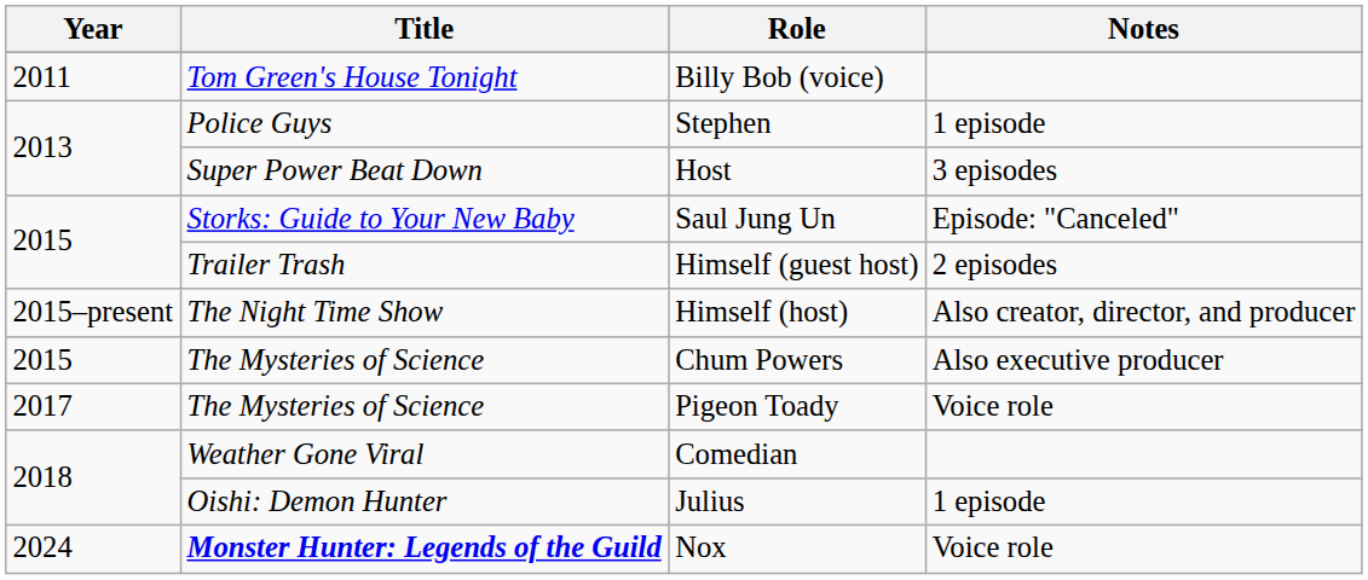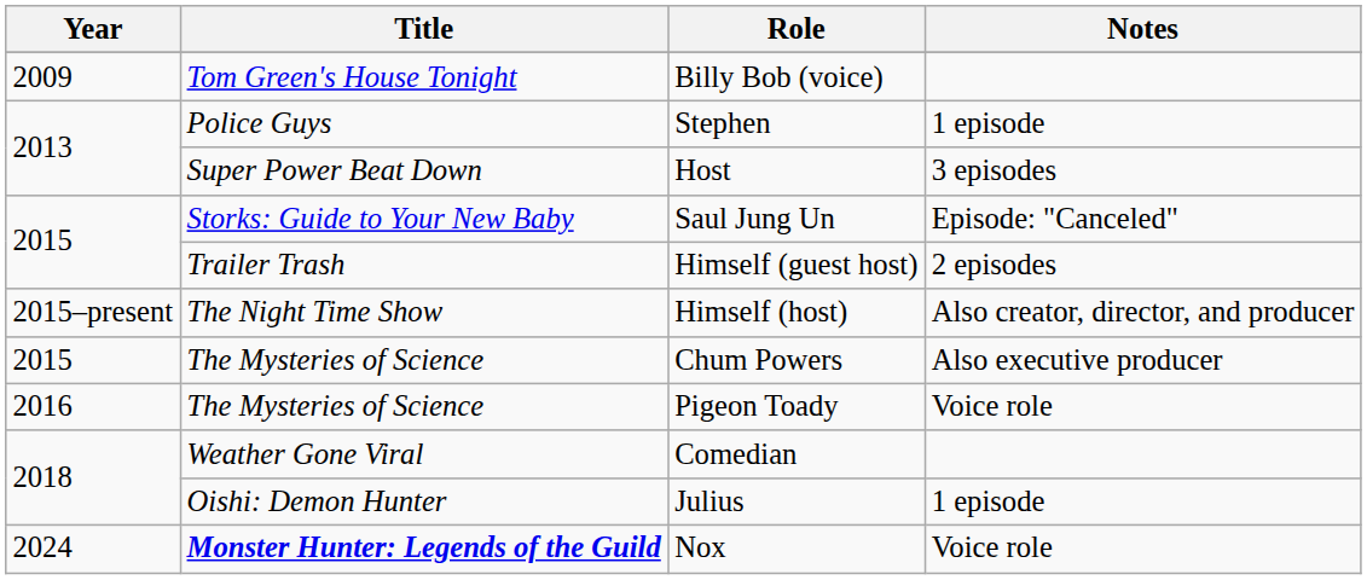 <table class="wikitable sortable">
 <tr>
 <th>Year</th>
 <th>Title</th>
 <th>Role</th>
 <th class="unsortable">Notes</th>
 </tr>
 <tr>
 </tr>
 <tr>
-<td>2011</td>
+<td>2009</td>
 <td><em><a href='#'>Tom Green's House Tonight</a></em></td>
 <td>Billy Bob (voice)</td>
 <td></td>
 </tr>
 <tr>
 <td rowspan="2">2013</td>
 <td><em>Police Guys</em></td>
 <td>Stephen</td>
 <td>1 episode</td>
 </tr>
 <tr>
 <td><em>Super Power Beat Down</em></td>
 <td>Host</td>
 <td>3 episodes</td>
 </tr>
 <tr>
 <td rowspan="2">2015</td>
 <td><em><a href='#'>Storks: Guide to Your New Baby</a></em></td>
 <td>Saul Jung Un</td>
 <td>Episode: "Canceled"</td>
 </tr>
 <tr>
 <td><em>Trailer Trash</em></td>
 <td>Himself (guest host)</td>
 <td>2 episodes</td>
 </tr>
 <tr>
 <td>2015–present</td>
 <td data-sort-value="Night Time Show, The"><em>The Night Time Show</em></td>
 <td>Himself (host)</td>
 <td>Also creator, director, and producer</td>
 </tr>
 <tr>
 <td>2015</td>
 <td data-sort-value="Mysteries of Science, The"><em>The Mysteries of Science</em></td>
 <td>Chum Powers</td>
 <td>Also executive producer</td>
 </tr>
 <tr>
-<td>2017</td>
+<td>2016</td>
 <td data-sort-value="Mysteries of Science, The"><em>The Mysteries of Science</em></td>
 <td>Pigeon Toady</td>
 <td>Voice role</td>
 </tr>
 <tr>
 <td rowspan="2">2018</td>
 <td><em>Weather Gone Viral</em></td>
 <td>Comedian</td>
 <td></td>
 </tr>
 <tr>
 <td><em>Oishi: Demon Hunter</em></td>
 <td>Julius</td>
 <td>1 episode</td>
 </tr>
 <tr>
 <td>2024</td>
 <td><strong><em><a href='#'>Monster Hunter: Legends of the Guild</a></em></strong></td>
 <td>Nox</td>
 <td>Voice role</td>
 </tr>
 </table>
